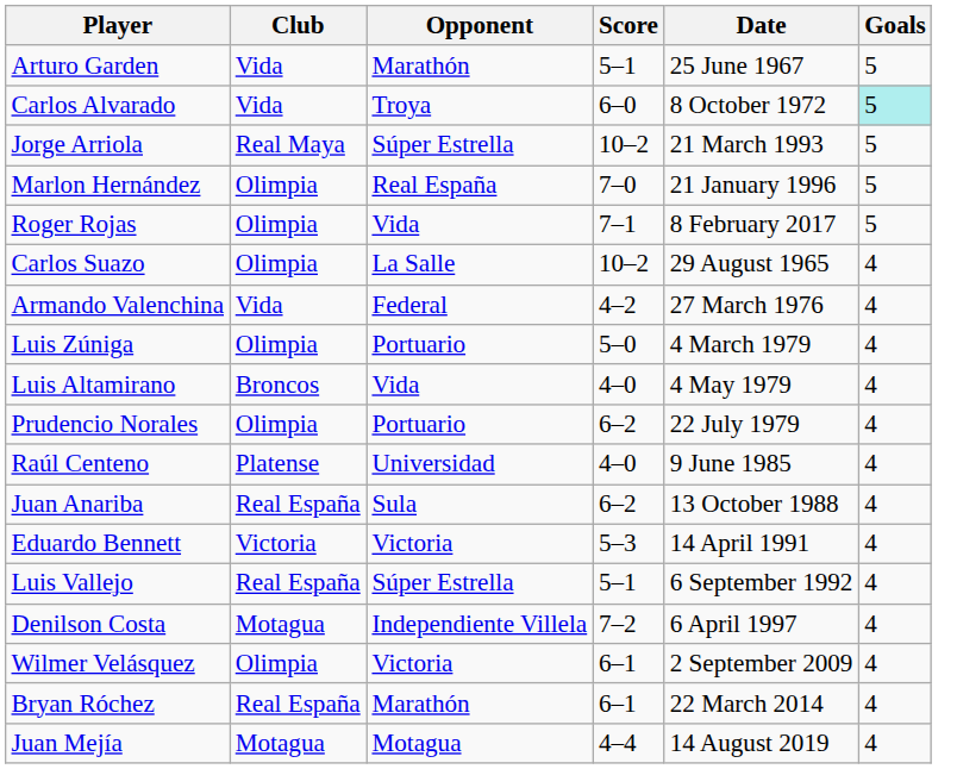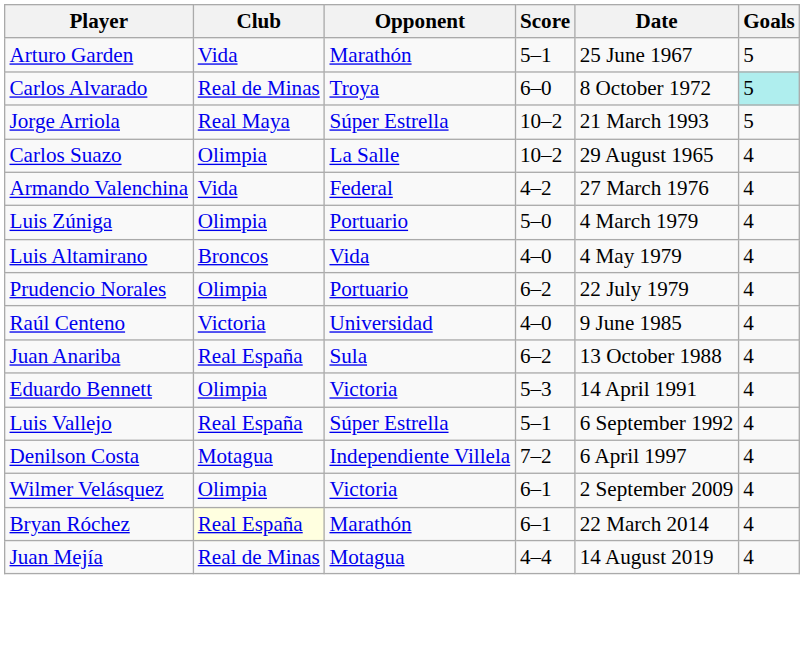 <table class="wikitable">
 <tr>
 <th>Player</th>
 <th>Club</th>
 <th>Opponent</th>
 <th>Score</th>
 <th>Date</th>
 <th>Goals</th>
 </tr>
 <tr>
 <td> <a href='#'>Arturo Garden</a></td>
 <td><a href='#'>Vida</a></td>
 <td><a href='#'>Marathón</a></td>
 <td>5–1</td>
 <td>25 June 1967</td>
 <td>5</td>
 </tr>
 <tr>
 <td> <a href='#'>Carlos Alvarado</a></td>
-<td><a href='#'>Vida</a></td>
+<td><a href='#'>Real de Minas</a></td>
 <td><a href='#'>Troya</a></td>
 <td>6–0</td>
 <td>8 October 1972</td>
 <td style="background: paleturquoise;">5</td>
 </tr>
 <tr>
 <td> <a href='#'>Jorge Arriola</a></td>
 <td><a href='#'>Real Maya</a></td>
 <td><a href='#'>Súper Estrella</a></td>
 <td>10–2</td>
 <td>21 March 1993</td>
-<td>5</td>
-</tr>
-<tr>
-<td> <a href='#'>Marlon Hernández</a></td>
-<td><a href='#'>Olimpia</a></td>
-<td><a href='#'>Real España</a></td>
-<td>7–0</td>
-<td>21 January 1996</td>
-<td>5</td>
-</tr>
-<tr>
-<td> <a href='#'>Roger Rojas</a></td>
-<td><a href='#'>Olimpia</a></td>
-<td><a href='#'>Vida</a></td>
-<td>7–1</td>
-<td>8 February 2017</td>
 <td>5</td>
 </tr>
 <tr>
 <td> <a href='#'>Carlos Suazo</a></td>
 <td><a href='#'>Olimpia</a></td>
 <td><a href='#'>La Salle</a></td>
 <td>10–2</td>
 <td>29 August 1965</td>
 <td>4</td>
 </tr>
 <tr>
 <td> <a href='#'>Armando Valenchina</a></td>
 <td><a href='#'>Vida</a></td>
 <td><a href='#'>Federal</a></td>
 <td>4–2</td>
 <td>27 March 1976</td>
 <td>4</td>
 </tr>
 <tr>
 <td> <a href='#'>Luis Zúniga</a></td>
 <td><a href='#'>Olimpia</a></td>
 <td><a href='#'>Portuario</a></td>
 <td>5–0</td>
 <td>4 March 1979</td>
 <td>4</td>
 </tr>
 <tr>
 <td> <a href='#'>Luis Altamirano</a></td>
 <td><a href='#'>Broncos</a></td>
 <td><a href='#'>Vida</a></td>
 <td>4–0</td>
 <td>4 May 1979</td>
 <td>4</td>
 </tr>
 <tr>
 <td> <a href='#'>Prudencio Norales</a></td>
 <td><a href='#'>Olimpia</a></td>
 <td><a href='#'>Portuario</a></td>
 <td>6–2</td>
 <td>22 July 1979</td>
 <td>4</td>
 </tr>
 <tr>
 <td> <a href='#'>Raúl Centeno</a></td>
-<td><a href='#'>Platense</a></td>
+<td><a href='#'>Victoria</a></td>
 <td><a href='#'>Universidad</a></td>
 <td>4–0</td>
 <td>9 June 1985</td>
 <td>4</td>
 </tr>
 <tr>
 <td> <a href='#'>Juan Anariba</a></td>
 <td><a href='#'>Real España</a></td>
 <td><a href='#'>Sula</a></td>
 <td>6–2</td>
 <td>13 October 1988</td>
 <td>4</td>
 </tr>
 <tr>
 <td> <a href='#'>Eduardo Bennett</a></td>
-<td><a href='#'>Victoria</a></td>
+<td><a href='#'>Olimpia</a></td>
 <td><a href='#'>Victoria</a></td>
 <td>5–3</td>
 <td>14 April 1991</td>
 <td>4</td>
 </tr>
 <tr>
 <td> <a href='#'>Luis Vallejo</a></td>
 <td><a href='#'>Real España</a></td>
 <td><a href='#'>Súper Estrella</a></td>
 <td>5–1</td>
 <td>6 September 1992</td>
 <td>4</td>
 </tr>
 <tr>
 <td> <a href='#'>Denilson Costa</a></td>
 <td><a href='#'>Motagua</a></td>
 <td><a href='#'>Independiente Villela</a></td>
 <td>7–2</td>
 <td>6 April 1997</td>
 <td>4</td>
 </tr>
 <tr>
 <td> <a href='#'>Wilmer Velásquez</a></td>
 <td><a href='#'>Olimpia</a></td>
 <td><a href='#'>Victoria</a></td>
 <td>6–1</td>
 <td>2 September 2009</td>
 <td>4</td>
 </tr>
 <tr>
 <td> <a href='#'>Bryan Róchez</a></td>
-<td><a href='#'>Real España</a></td>
+<td style="background: lightyellow;"><a href='#'>Real España</a></td>
 <td><a href='#'>Marathón</a></td>
 <td>6–1</td>
 <td>22 March 2014</td>
 <td>4</td>
 </tr>
 <tr>
 <td> <a href='#'>Juan Mejía</a></td>
-<td><a href='#'>Motagua</a></td>
+<td><a href='#'>Real de Minas</a></td>
 <td><a href='#'>Motagua</a></td>
 <td>4–4</td>
 <td>14 August 2019</td>
 <td>4</td>
 </tr>
 </table>
